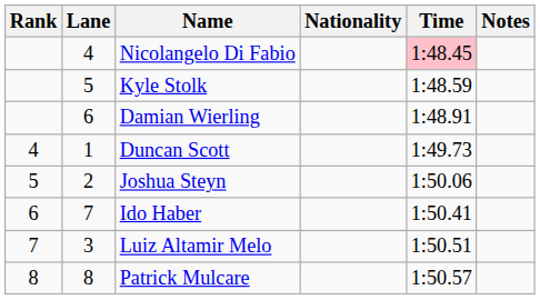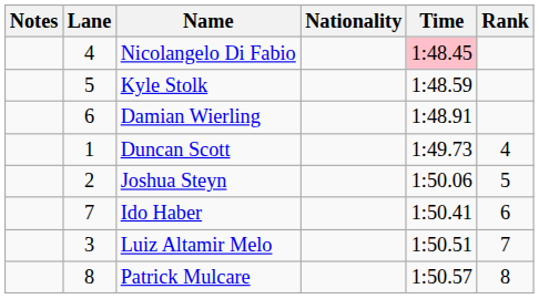 <table class="wikitable sortable" style="text-align:center">
 <tr>
-<th>Rank</th>
+<th>Notes</th>
 <th>Lane</th>
 <th>Name</th>
 <th>Nationality</th>
 <th>Time</th>
-<th>Notes</th>
+<th>Rank</th>
 </tr>
 <tr>
 <td></td>
 <td>4</td>
 <td align=left><a href='#'>Nicolangelo Di Fabio</a></td>
 <td align=left></td>
 <td style="background: pink;">1:48.45</td>
 <td></td>
 </tr>
 <tr>
 <td></td>
 <td>5</td>
 <td align=left><a href='#'>Kyle Stolk</a></td>
 <td align=left></td>
 <td>1:48.59</td>
 <td></td>
 </tr>
 <tr>
 <td></td>
 <td>6</td>
 <td align=left><a href='#'>Damian Wierling</a></td>
 <td align=left></td>
 <td>1:48.91</td>
 <td></td>
 </tr>
 <tr>
-<td>4</td>
+<td></td>
 <td>1</td>
 <td align=left><a href='#'>Duncan Scott</a></td>
 <td align=left></td>
 <td>1:49.73</td>
-<td></td>
+<td>4</td>
 </tr>
 <tr>
-<td>5</td>
+<td></td>
 <td>2</td>
 <td align=left><a href='#'>Joshua Steyn</a></td>
 <td align=left></td>
 <td>1:50.06</td>
-<td></td>
+<td>5</td>
 </tr>
 <tr>
-<td>6</td>
+<td></td>
 <td>7</td>
 <td align=left><a href='#'>Ido Haber</a></td>
 <td align=left></td>
 <td>1:50.41</td>
-<td></td>
+<td>6</td>
 </tr>
 <tr>
-<td>7</td>
+<td></td>
 <td>3</td>
 <td align=left><a href='#'>Luiz Altamir Melo</a></td>
 <td align=left></td>
 <td>1:50.51</td>
-<td></td>
+<td>7</td>
 </tr>
 <tr>
-<td>8</td>
+<td></td>
 <td>8</td>
 <td align=left><a href='#'>Patrick Mulcare</a></td>
 <td align=left></td>
 <td>1:50.57</td>
-<td></td>
+<td>8</td>
 </tr>
 </table>
